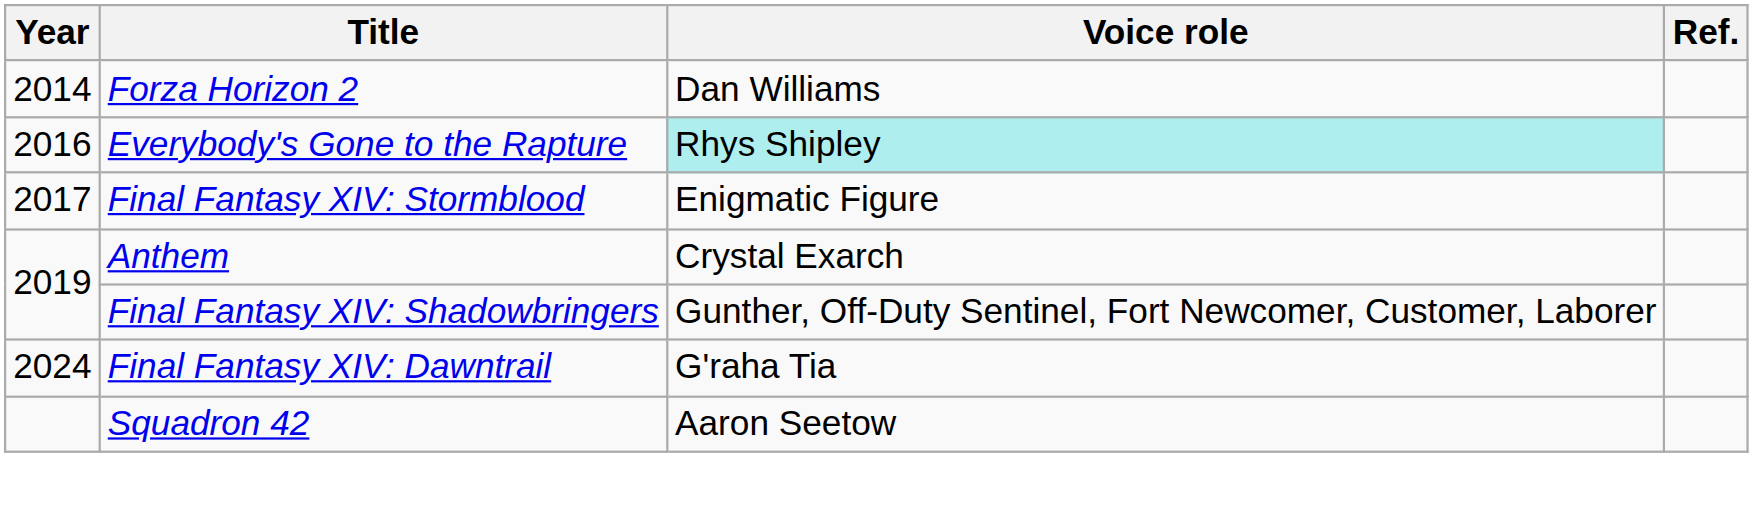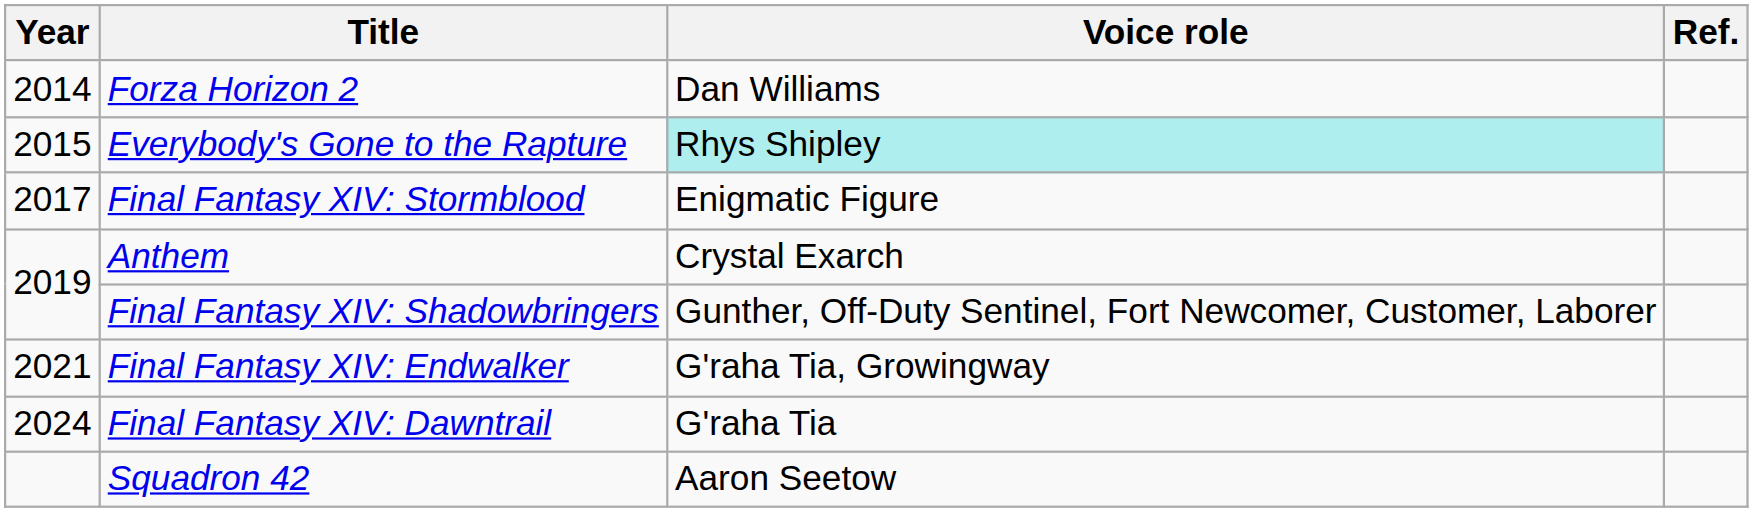 <table class="wikitable sortable">
 <tr>
 <th>Year</th>
 <th>Title</th>
 <th>Voice role</th>
 <th>Ref.</th>
 </tr>
 <tr>
 <td>2014</td>
 <td><em><a href='#'>Forza Horizon 2</a></em></td>
 <td>Dan Williams</td>
 <td></td>
 </tr>
 <tr>
-<td>2016</td>
+<td>2015</td>
 <td><em><a href='#'>Everybody's Gone to the Rapture</a></em></td>
 <td style="background: paleturquoise;">Rhys Shipley</td>
 <td></td>
 </tr>
 <tr>
 <td>2017</td>
 <td><em><a href='#'>Final Fantasy XIV: Stormblood</a></em></td>
 <td>Enigmatic Figure</td>
 <td></td>
 </tr>
 <tr>
 <td rowspan="2">2019</td>
 <td><em><a href='#'>Anthem</a></em></td>
 <td>Crystal Exarch</td>
 <td></td>
 </tr>
 <tr>
 <td><em><a href='#'>Final Fantasy XIV: Shadowbringers</a></em></td>
 <td>Gunther, Off-Duty Sentinel, Fort Newcomer, Customer, Laborer</td>
 <td></td>
 </tr>
 <tr>
+<td>2021</td>
+<td><em><a href='#'>Final Fantasy XIV: Endwalker</a></em></td>
+<td>G'raha Tia, Growingway</td>
+<td></td>
+</tr>
+<tr>
 <td>2024</td>
 <td><em><a href='#'>Final Fantasy XIV: Dawntrail</a></em></td>
 <td>G'raha Tia</td>
 <td></td>
 </tr>
 <tr>
 <td></td>
 <td><em><a href='#'>Squadron 42</a></em></td>
 <td>Aaron Seetow</td>
 <td></td>
 </tr>
 </table>
